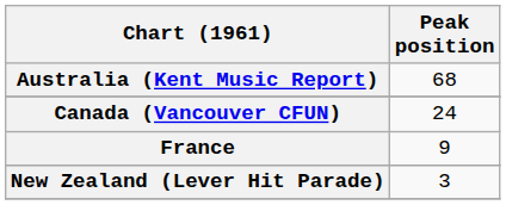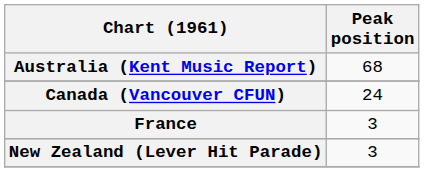 <table class="wikitable sortable plainrowheaders" style="text-align:center">
 <tr>
 <th>Chart (1961)</th>
 <th>Peak<br>position</th>
 </tr>
 <tr>
 <th scope="row">Australia (<a href='#'>Kent Music Report</a>)</th>
 <td>68</td>
 </tr>
 <tr>
 </tr>
 <tr>
 </tr>
 <tr>
 <th scope="row">Canada (<a href='#'>Vancouver CFUN</a>)</th>
 <td>24</td>
 </tr>
 <tr>
 <th scope="row">France</th>
-<td>9</td>
+<td>3</td>
 </tr>
 <tr>
 </tr>
 <tr>
 <th scope="row">New Zealand (Lever Hit Parade)</th>
 <td>3</td>
 </tr>
 <tr>
 </tr>
 </table>
